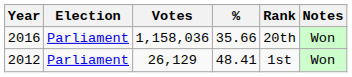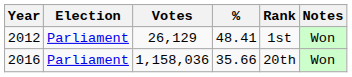 <table class="wikitable" style="text-align:center;">
 <tr>
 <th>Year</th>
 <th>Election</th>
 <th>Votes</th>
 <th>%</th>
 <th>Rank</th>
 <th>Notes</th>
 </tr>
 <tr>
+<td>2012</td>
+<td><a href='#'>Parliament</a></td>
+<td>26,129</td>
+<td>48.41</td>
+<td>1st</td>
+<td style="background-color:#CCFFCC">Won</td>
+</tr>
+<tr>
 <td>2016</td>
 <td><a href='#'>Parliament</a></td>
 <td>1,158,036</td>
 <td>35.66</td>
 <td>20th</td>
 <td style="background-color:#CCFFCC">Won</td>
 </tr>
-<tr>
-<td>2012</td>
-<td><a href='#'>Parliament</a></td>
-<td>26,129</td>
-<td>48.41</td>
-<td>1st</td>
-<td style="background-color:#CCFFCC">Won</td>
-</tr>
 </table>
